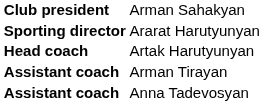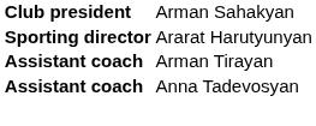 <table style="text-align: center; ">
 <tr>
 <td align=left><strong>Club president</strong></td>
 <td align=left> Arman Sahakyan</td>
 </tr>
 <tr>
 <td align=left><strong>Sporting director</strong></td>
 <td align=left> Ararat Harutyunyan</td>
 </tr>
 <tr>
-<td align=left><strong>Head coach</strong></td>
-<td align=left> Artak Harutyunyan</td>
-</tr>
-<tr>
 <td align=left><strong>Assistant coach</strong></td>
 <td align=left> Arman Tirayan</td>
 </tr>
 <tr>
 <td align=left><strong>Assistant coach</strong></td>
 <td align=left> Anna Tadevosyan</td>
 </tr>
 </table>
